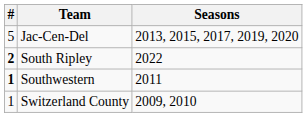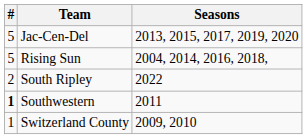 <table class="wikitable" style=>
 <tr>
 <th>#</th>
 <th>Team</th>
 <th>Seasons</th>
 </tr>
 <tr>
 <td>5</td>
 <td>Jac-Cen-Del</td>
 <td>2013, 2015, 2017, 2019, 2020</td>
 </tr>
 <tr>
-<td><strong>2</strong></td>
+<td>5</td>
+<td>Rising Sun</td>
+<td>2004, 2014, 2016, 2018,</td>
+</tr>
+<tr>
+<td>2</td>
 <td>South Ripley</td>
 <td>2022</td>
 </tr>
 <tr>
 <td><strong>1</strong></td>
 <td>Southwestern</td>
 <td>2011</td>
 </tr>
 <tr>
 <td>1</td>
 <td>Switzerland County</td>
 <td>2009, 2010</td>
 </tr>
 </table>
